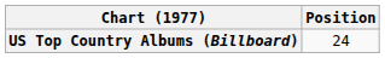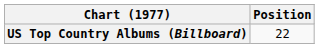 <table class="wikitable plainrowheaders" style="text-align:center">
 <tr>
 <th scope="col">Chart (1977)</th>
 <th scope="col">Position</th>
 </tr>
 <tr>
 <th scope="row">US Top Country Albums (<em>Billboard</em>)</th>
-<td>24</td>
+<td>22</td>
 </tr>
 </table>
